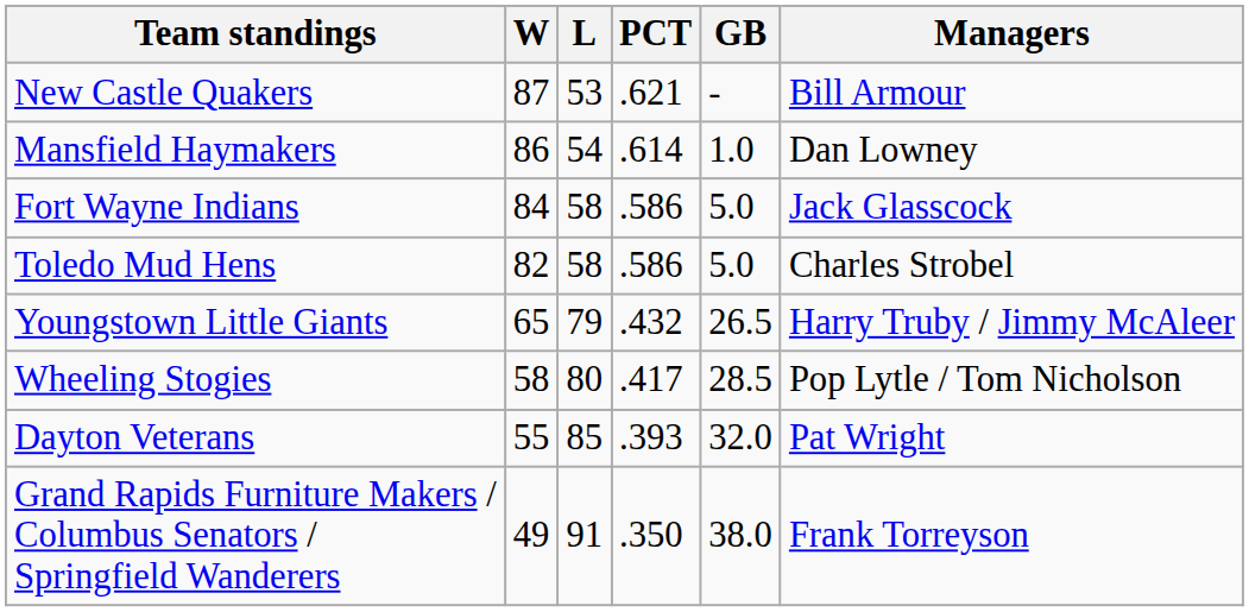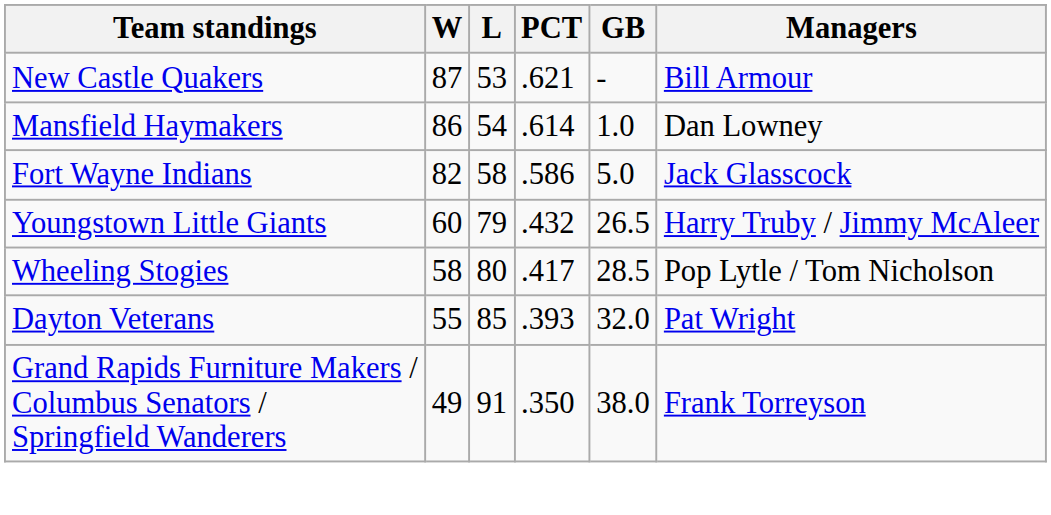 <table class="wikitable">
 <tr>
 <th>Team standings</th>
 <th>W</th>
 <th>L</th>
 <th>PCT</th>
 <th>GB</th>
 <th>Managers</th>
 </tr>
 <tr>
 <td><a href='#'>New Castle Quakers</a></td>
 <td>87</td>
 <td>53</td>
 <td>.621</td>
 <td>-</td>
 <td><a href='#'>Bill Armour</a></td>
 </tr>
 <tr>
 <td><a href='#'>Mansfield Haymakers</a></td>
 <td>86</td>
 <td>54</td>
 <td>.614</td>
 <td>1.0</td>
 <td>Dan Lowney</td>
 </tr>
 <tr>
 <td><a href='#'>Fort Wayne Indians</a></td>
-<td>84</td>
+<td>82</td>
 <td>58</td>
 <td>.586</td>
 <td>5.0</td>
 <td><a href='#'>Jack Glasscock</a></td>
 </tr>
 <tr>
-<td><a href='#'>Toledo Mud Hens</a></td>
-<td>82</td>
-<td>58</td>
-<td>.586</td>
-<td>5.0</td>
-<td>Charles Strobel</td>
-</tr>
-<tr>
 <td><a href='#'>Youngstown Little Giants</a></td>
-<td>65</td>
+<td>60</td>
 <td>79</td>
 <td>.432</td>
 <td>26.5</td>
 <td><a href='#'>Harry Truby</a> / <a href='#'>Jimmy McAleer</a></td>
 </tr>
 <tr>
 <td><a href='#'>Wheeling Stogies</a></td>
 <td>58</td>
 <td>80</td>
 <td>.417</td>
 <td>28.5</td>
 <td>Pop Lytle / Tom Nicholson</td>
 </tr>
 <tr>
 <td><a href='#'>Dayton Veterans</a></td>
 <td>55</td>
 <td>85</td>
 <td>.393</td>
 <td>32.0</td>
 <td><a href='#'>Pat Wright</a></td>
 </tr>
 <tr>
 <td><a href='#'>Grand Rapids Furniture Makers</a> /<br> <a href='#'>Columbus Senators</a> /<br> <a href='#'>Springfield Wanderers</a></td>
 <td>49</td>
 <td>91</td>
 <td>.350</td>
 <td>38.0</td>
 <td><a href='#'>Frank Torreyson</a></td>
 </tr>
 </table>
